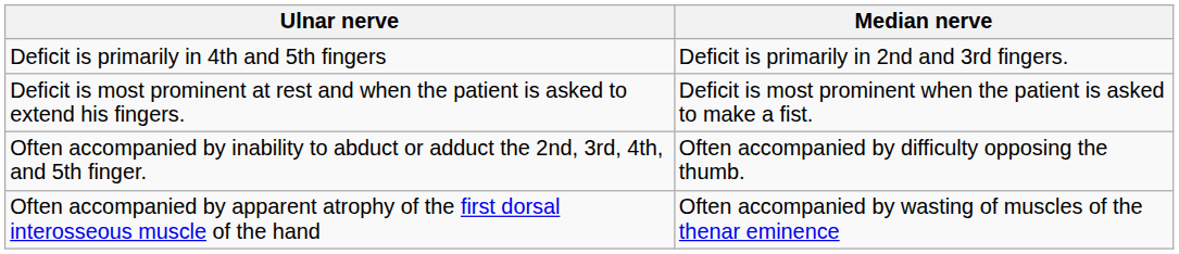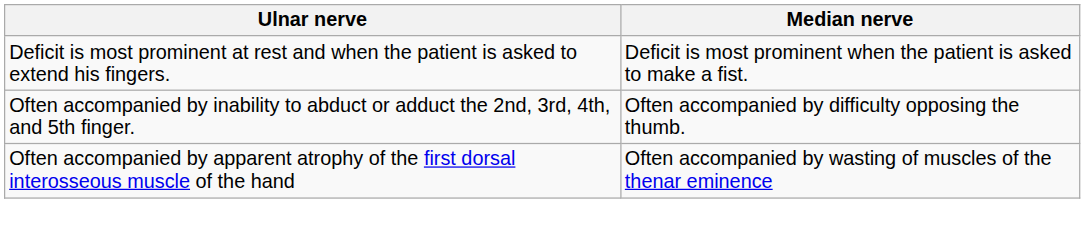 <table class="wikitable">
 <tr>
 <th>Ulnar nerve</th>
 <th>Median nerve</th>
-</tr>
-<tr>
-<td>Deficit is primarily in 4th and 5th fingers</td>
-<td>Deficit is primarily in 2nd and 3rd fingers.</td>
 </tr>
 <tr>
 <td>Deficit is most prominent at rest and when the patient is asked to extend his fingers.</td>
 <td>Deficit is most prominent when the patient is asked to make a fist.</td>
 </tr>
 <tr>
 <td>Often accompanied by inability to abduct or adduct the 2nd, 3rd, 4th, and 5th finger.</td>
 <td>Often accompanied by difficulty opposing the thumb.</td>
 </tr>
 <tr>
 <td>Often accompanied by apparent atrophy of the <a href='#'>first dorsal interosseous muscle</a> of the hand</td>
 <td>Often accompanied by wasting of muscles of the <a href='#'>thenar eminence</a></td>
 </tr>
 </table>
